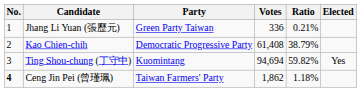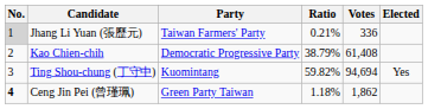 <table class=wikitable>
 <tr>
 <th>No.</th>
 <th>Candidate</th>
 <th>Party</th>
+<th>Ratio</th>
 <th>Votes</th>
-<th>Ratio</th>
 <th>Elected</th>
 </tr>
 <tr>
-<td>1</td>
+<td style="background: lightgrey;">1</td>
 <td>Jhang Li Yuan (張歷元)</td>
-<td><a href='#'>Green Party Taiwan</a></td>
+<td><a href='#'>Taiwan Farmers' Party</a></td>
+<td align="right">0.21%</td>
 <td align="right">336</td>
-<td align="right">0.21%</td>
 <td></td>
 </tr>
 <tr>
 <td>2</td>
 <td><a href='#'>Kao Chien-chih</a></td>
 <td><a href='#'>Democratic Progressive Party</a></td>
+<td align="right">38.79%</td>
 <td align="right">61,408</td>
-<td align="right">38.79%</td>
 <td></td>
 </tr>
 <tr>
 <td>3</td>
 <td><a href='#'>Ting Shou-chung</a>  (<a href='#'>丁守中</a>)</td>
 <td><a href='#'>Kuomintang</a></td>
+<td align="right">59.82%</td>
 <td align="right">94,694</td>
-<td align="right">59.82%</td>
 <td align="center">Yes</td>
 </tr>
 <tr>
 <td><strong>4</strong></td>
 <td>Ceng Jin Pei  (曾瑾珮)</td>
-<td><a href='#'>Taiwan Farmers' Party</a></td>
+<td><a href='#'>Green Party Taiwan</a></td>
+<td align="right">1.18%</td>
 <td align="right">1,862</td>
-<td align="right">1.18%</td>
 <td></td>
 </tr>
 </table>
